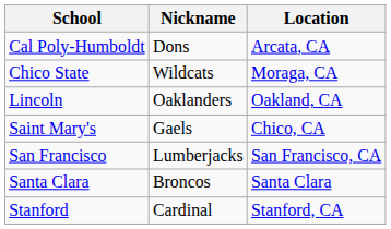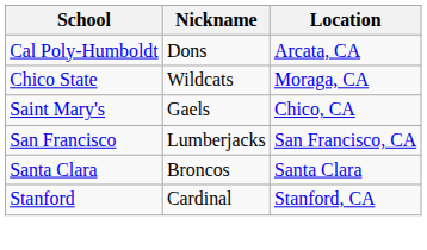 <table class="wikitable sortable">
 <tr>
 <th>School</th>
 <th>Nickname</th>
 <th>Location</th>
 </tr>
 <tr>
 <td><a href='#'>Cal Poly-Humboldt</a></td>
 <td>Dons</td>
 <td><a href='#'>Arcata, CA</a></td>
 </tr>
 <tr>
 <td><a href='#'>Chico State</a></td>
 <td>Wildcats</td>
 <td><a href='#'>Moraga, CA</a></td>
-</tr>
-<tr>
-<td><a href='#'>Lincoln</a></td>
-<td>Oaklanders</td>
-<td><a href='#'>Oakland, CA</a></td>
 </tr>
 <tr>
 <td><a href='#'>Saint Mary's</a></td>
 <td>Gaels</td>
 <td><a href='#'>Chico, CA</a></td>
 </tr>
 <tr>
 <td><a href='#'>San Francisco</a></td>
 <td>Lumberjacks</td>
 <td><a href='#'>San Francisco, CA</a></td>
 </tr>
 <tr>
 <td><a href='#'>Santa Clara</a></td>
 <td>Broncos</td>
 <td><a href='#'>Santa Clara</a></td>
 </tr>
 <tr>
 <td><a href='#'>Stanford</a></td>
 <td>Cardinal</td>
 <td><a href='#'>Stanford, CA</a></td>
 </tr>
 </table>
